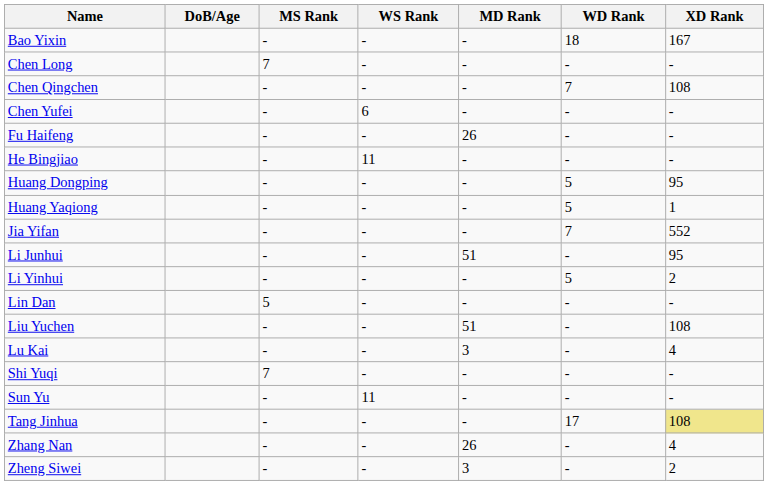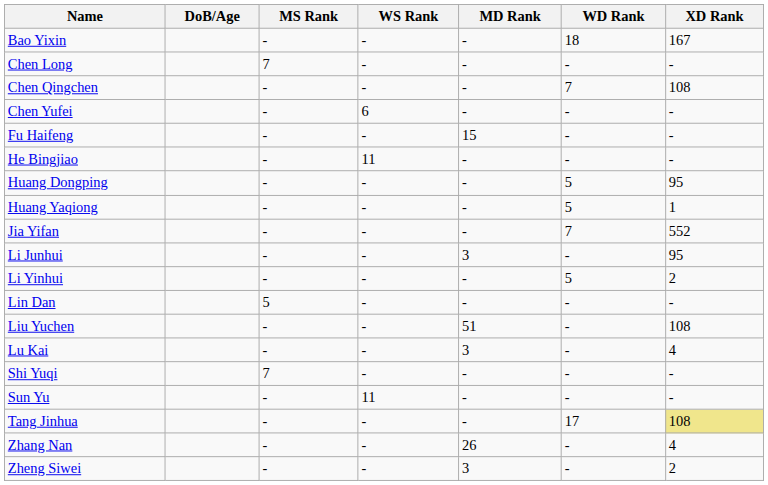 <table class="wikitable"  style="width:800px; font-size:95%;">
 <tr>
 <th align="left">Name</th>
 <th align="left">DoB/Age</th>
 <th align="left">MS Rank</th>
 <th align="left">WS Rank</th>
 <th align="left">MD Rank</th>
 <th align="left">WD Rank</th>
 <th align="left">XD Rank</th>
 </tr>
 <tr>
 <td><a href='#'>Bao Yixin</a></td>
 <td></td>
 <td>-</td>
 <td>-</td>
 <td>-</td>
 <td>18</td>
 <td>167</td>
 </tr>
 <tr>
 <td><a href='#'>Chen Long</a></td>
 <td></td>
 <td>7</td>
 <td>-</td>
 <td>-</td>
 <td>-</td>
 <td>-</td>
 </tr>
 <tr>
 <td><a href='#'>Chen Qingchen</a></td>
 <td></td>
 <td>-</td>
 <td>-</td>
 <td>-</td>
 <td>7</td>
 <td>108</td>
 </tr>
 <tr>
 <td><a href='#'>Chen Yufei</a></td>
 <td></td>
 <td>-</td>
 <td>6</td>
 <td>-</td>
 <td>-</td>
 <td>-</td>
 </tr>
 <tr>
 <td><a href='#'>Fu Haifeng</a></td>
 <td></td>
 <td>-</td>
 <td>-</td>
-<td>26</td>
+<td>15</td>
 <td>-</td>
 <td>-</td>
 </tr>
 <tr>
 <td><a href='#'>He Bingjiao</a></td>
 <td></td>
 <td>-</td>
 <td>11</td>
 <td>-</td>
 <td>-</td>
 <td>-</td>
 </tr>
 <tr>
 <td><a href='#'>Huang Dongping</a></td>
 <td></td>
 <td>-</td>
 <td>-</td>
 <td>-</td>
 <td>5</td>
 <td>95</td>
 </tr>
 <tr>
 <td><a href='#'>Huang Yaqiong</a></td>
 <td></td>
 <td>-</td>
 <td>-</td>
 <td>-</td>
 <td>5</td>
 <td>1</td>
 </tr>
 <tr>
 <td><a href='#'>Jia Yifan</a></td>
 <td></td>
 <td>-</td>
 <td>-</td>
 <td>-</td>
 <td>7</td>
 <td>552</td>
 </tr>
 <tr>
 <td><a href='#'>Li Junhui</a></td>
 <td></td>
 <td>-</td>
 <td>-</td>
-<td>51</td>
+<td>3</td>
 <td>-</td>
 <td>95</td>
 </tr>
 <tr>
 <td><a href='#'>Li Yinhui</a></td>
 <td></td>
 <td>-</td>
 <td>-</td>
 <td>-</td>
 <td>5</td>
 <td>2</td>
 </tr>
 <tr>
 <td><a href='#'>Lin Dan</a></td>
 <td></td>
 <td>5</td>
 <td>-</td>
 <td>-</td>
 <td>-</td>
 <td>-</td>
 </tr>
 <tr>
 <td><a href='#'>Liu Yuchen</a></td>
 <td></td>
 <td>-</td>
 <td>-</td>
 <td>51</td>
 <td>-</td>
 <td>108</td>
 </tr>
 <tr>
 <td><a href='#'>Lu Kai</a></td>
 <td></td>
 <td>-</td>
 <td>-</td>
 <td>3</td>
 <td>-</td>
 <td>4</td>
 </tr>
 <tr>
 <td><a href='#'>Shi Yuqi</a></td>
 <td></td>
 <td>7</td>
 <td>-</td>
 <td>-</td>
 <td>-</td>
 <td>-</td>
 </tr>
 <tr>
 <td><a href='#'>Sun Yu</a></td>
 <td></td>
 <td>-</td>
 <td>11</td>
 <td>-</td>
 <td>-</td>
 <td>-</td>
 </tr>
 <tr>
 <td><a href='#'>Tang Jinhua</a></td>
 <td></td>
 <td>-</td>
 <td>-</td>
 <td>-</td>
 <td>17</td>
 <td style="background: khaki;">108</td>
 </tr>
 <tr>
 <td><a href='#'>Zhang Nan</a></td>
 <td></td>
 <td>-</td>
 <td>-</td>
 <td>26</td>
 <td>-</td>
 <td>4</td>
 </tr>
 <tr>
 <td><a href='#'>Zheng Siwei</a></td>
 <td></td>
 <td>-</td>
 <td>-</td>
 <td>3</td>
 <td>-</td>
 <td>2</td>
 </tr>
 </table>
